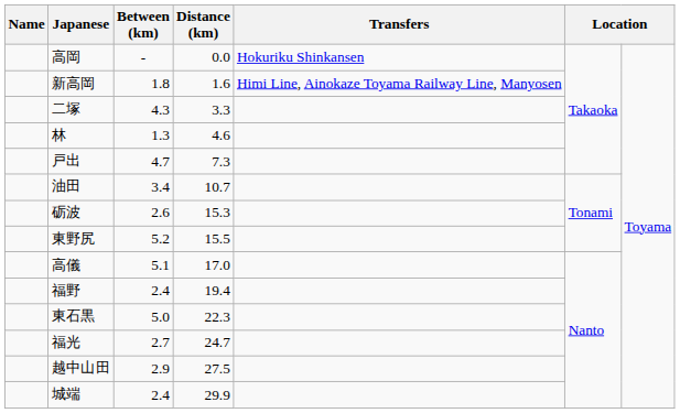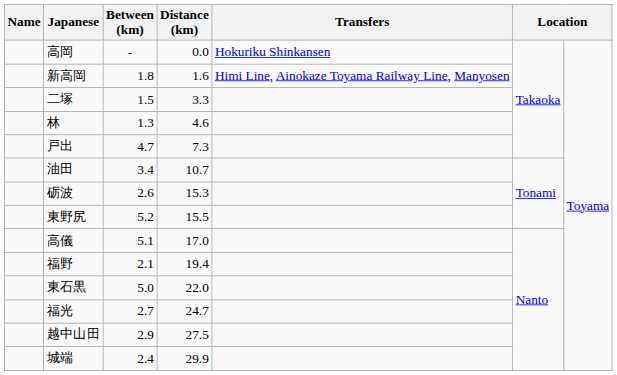 <table class="wikitable">
 <tr>
 <th>Name</th>
 <th>Japanese</th>
 <th>Between<br>(km)</th>
 <th>Distance<br>(km)</th>
 <th>Transfers</th>
 <th colspan=2>Location</th>
 </tr>
 <tr>
 <td></td>
 <td>高岡</td>
 <td style="text-align:center;">-</td>
 <td style="text-align:right;">0.0</td>
 <td><a href='#'>Hokuriku Shinkansen</a></td>
 <td rowspan="5"><a href='#'>Takaoka</a></td>
 <td rowspan=14><a href='#'>Toyama</a></td>
 </tr>
 <tr>
 <td></td>
 <td>新高岡</td>
 <td style="text-align:right;">1.8</td>
 <td style="text-align:right;">1.6</td>
 <td><a href='#'>Himi Line</a>, <a href='#'>Ainokaze Toyama Railway Line</a>, <a href='#'>Manyosen</a></td>
 </tr>
 <tr>
 <td></td>
 <td>二塚</td>
-<td style="text-align:right;">4.3</td>
+<td style="text-align:right;">1.5</td>
 <td style="text-align:right;">3.3</td>
 <td> </td>
 </tr>
 <tr>
 <td></td>
 <td>林</td>
 <td style="text-align:right;">1.3</td>
 <td style="text-align:right;">4.6</td>
 <td> </td>
 </tr>
 <tr>
 <td></td>
 <td>戸出</td>
 <td style="text-align:right;">4.7</td>
 <td style="text-align:right;">7.3</td>
 <td> </td>
 </tr>
 <tr>
 <td></td>
 <td>油田</td>
 <td style="text-align:right;">3.4</td>
 <td style="text-align:right;">10.7</td>
 <td> </td>
 <td rowspan="3"><a href='#'>Tonami</a></td>
 </tr>
 <tr>
 <td></td>
 <td>砺波</td>
 <td style="text-align:right;">2.6</td>
 <td style="text-align:right;">15.3</td>
 <td> </td>
 </tr>
 <tr>
 <td></td>
 <td>東野尻</td>
 <td style="text-align:right;">5.2</td>
 <td style="text-align:right;">15.5</td>
 <td> </td>
 </tr>
 <tr>
 <td></td>
 <td>高儀</td>
 <td style="text-align:right;">5.1</td>
 <td style="text-align:right;">17.0</td>
 <td> </td>
 <td rowspan="6"><a href='#'>Nanto</a></td>
 </tr>
 <tr>
 <td></td>
 <td>福野</td>
-<td style="text-align:right;">2.4</td>
+<td style="text-align:right;">2.1</td>
 <td style="text-align:right;">19.4</td>
 <td> </td>
 </tr>
 <tr>
 <td></td>
 <td>東石黒</td>
 <td style="text-align:right;">5.0</td>
-<td style="text-align:right;">22.3</td>
+<td style="text-align:right;">22.0</td>
 <td> </td>
 </tr>
 <tr>
 <td></td>
 <td>福光</td>
 <td style="text-align:right;">2.7</td>
 <td style="text-align:right;">24.7</td>
 <td> </td>
 </tr>
 <tr>
 <td></td>
 <td>越中山田</td>
 <td style="text-align:right;">2.9</td>
 <td style="text-align:right;">27.5</td>
 <td> </td>
 </tr>
 <tr>
 <td></td>
 <td>城端</td>
 <td style="text-align:right;">2.4</td>
 <td style="text-align:right;">29.9</td>
 <td> </td>
 </tr>
 </table>
